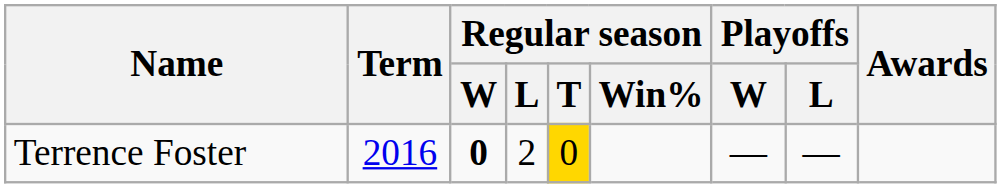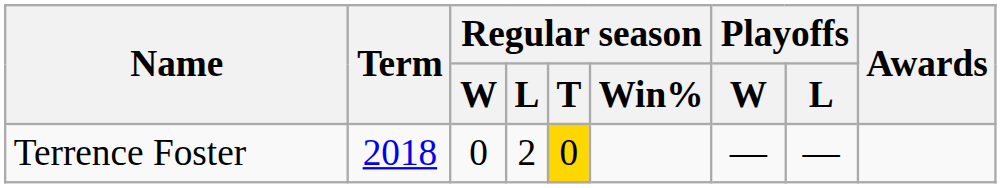 <table class="wikitable" style="text-align:center">
 <tr>
 <th rowspan="2" style="width:140px;">Name</th>
 <th rowspan="2">Term</th>
 <th colspan="4">Regular season</th>
 <th colspan="2">Playoffs</th>
 <th rowspan="2">Awards</th>
 </tr>
 <tr>
 <th>W</th>
 <th>L</th>
 <th>T</th>
 <th>Win%</th>
 <th>W</th>
 <th>L</th>
 </tr>
 <tr>
 <td align=left>Terrence Foster</td>
-<td><a href='#'>2016</a></td>
-<td><strong>0</strong></td>
+<td><a href='#'>2018</a></td>
+<td>0</td>
 <td>2</td>
 <td style="background: gold;">0</td>
 <td></td>
 <td>—</td>
 <td>—</td>
 <td></td>
 </tr>
 </table>
